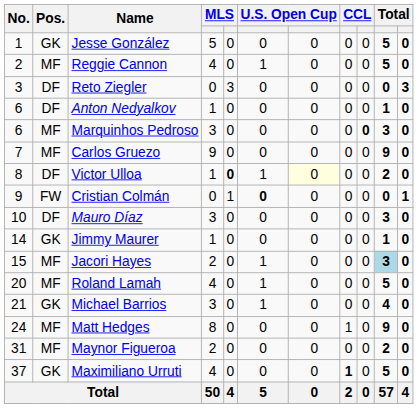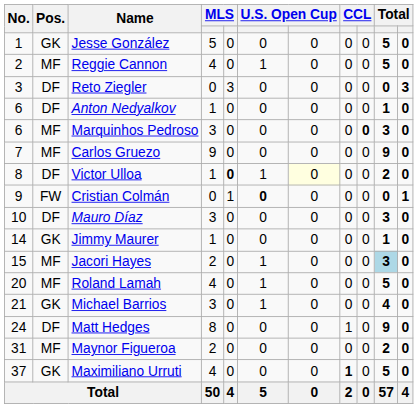 <table class="wikitable sortable" style="text-align: center;">
 <tr>
 <th rowspan="2">No.</th>
 <th rowspan="2">Pos.</th>
 <th rowspan="2">Name</th>
 <th colspan="2"><a href='#'>MLS</a></th>
 <th colspan="2"><a href='#'>U.S. Open Cup</a></th>
 <th colspan="2"><a href='#'>CCL</a></th>
 <th colspan="2"><strong>Total</strong></th>
 </tr>
 <tr>
 <th></th>
 <th></th>
 <th></th>
 <th></th>
 <th></th>
 <th></th>
 <th></th>
 <th></th>
 </tr>
 <tr>
 <td>1</td>
 <td>GK</td>
 <td align=left> <a href='#'>Jesse González</a></td>
 <td>5</td>
 <td>0</td>
 <td>0</td>
 <td>0</td>
 <td>0</td>
 <td>0</td>
 <td><strong>5</strong></td>
 <td><strong>0</strong></td>
 </tr>
 <tr>
 <td>2</td>
 <td>MF</td>
 <td align=left> <a href='#'>Reggie Cannon</a></td>
 <td>4</td>
 <td>0</td>
 <td>1</td>
 <td>0</td>
 <td>0</td>
 <td>0</td>
 <td><strong>5</strong></td>
 <td><strong>0</strong></td>
 </tr>
 <tr>
 <td>3</td>
 <td>DF</td>
 <td align=left> <a href='#'>Reto Ziegler</a></td>
 <td>0</td>
 <td>3</td>
 <td>0</td>
 <td>0</td>
 <td>0</td>
 <td>0</td>
 <td><strong>0</strong></td>
 <td><strong>3</strong></td>
 </tr>
 <tr>
 <td>6</td>
 <td>DF</td>
 <td align=left> <em><a href='#'>Anton Nedyalkov</a></em></td>
 <td>1</td>
 <td>0</td>
 <td>0</td>
 <td>0</td>
 <td>0</td>
 <td>0</td>
 <td><strong>1</strong></td>
 <td><strong>0</strong></td>
 </tr>
 <tr>
 <td>6</td>
 <td>MF</td>
 <td align=left> <a href='#'>Marquinhos Pedroso</a></td>
 <td>3</td>
 <td>0</td>
 <td>0</td>
 <td>0</td>
 <td>0</td>
 <td><strong>0</strong></td>
 <td><strong>3</strong></td>
 <td><strong>0</strong></td>
 </tr>
 <tr>
 <td>7</td>
 <td>MF</td>
 <td align=left> <a href='#'>Carlos Gruezo</a></td>
 <td>9</td>
 <td>0</td>
 <td>0</td>
 <td>0</td>
 <td>0</td>
 <td>0</td>
 <td><strong>9</strong></td>
 <td><strong>0</strong></td>
 </tr>
 <tr>
 <td>8</td>
 <td>DF</td>
 <td align=left> <a href='#'>Victor Ulloa</a></td>
 <td>1</td>
 <td><strong>0</strong></td>
 <td>1</td>
 <td style="background: lightyellow;">0</td>
 <td>0</td>
 <td>0</td>
 <td><strong>2</strong></td>
 <td><strong>0</strong></td>
 </tr>
 <tr>
 <td>9</td>
 <td>FW</td>
 <td align=left> <a href='#'>Cristian Colmán</a></td>
 <td>0</td>
 <td>1</td>
 <td><strong>0</strong></td>
 <td>0</td>
 <td>0</td>
 <td>0</td>
 <td><strong>0</strong></td>
 <td><strong>1</strong></td>
 </tr>
 <tr>
 <td>10</td>
 <td>DF</td>
 <td align=left> <em><a href='#'>Mauro Díaz</a></em></td>
 <td>3</td>
 <td>0</td>
 <td>0</td>
 <td>0</td>
 <td>0</td>
 <td>0</td>
 <td><strong>3</strong></td>
 <td><strong>0</strong></td>
 </tr>
 <tr>
 <td>14</td>
 <td>GK</td>
 <td align=left> <a href='#'>Jimmy Maurer</a></td>
 <td>1</td>
 <td>0</td>
 <td>0</td>
 <td>0</td>
 <td>0</td>
 <td>0</td>
 <td><strong>1</strong></td>
 <td><strong>0</strong></td>
 </tr>
 <tr>
 <td>15</td>
 <td>MF</td>
 <td align=left> <a href='#'>Jacori Hayes</a></td>
 <td>2</td>
 <td>0</td>
 <td>1</td>
 <td>0</td>
 <td>0</td>
 <td>0</td>
 <td style="background: lightblue;"><strong>3</strong></td>
 <td><strong>0</strong></td>
 </tr>
 <tr>
 <td>20</td>
 <td>MF</td>
 <td align=left> <a href='#'>Roland Lamah</a></td>
 <td>4</td>
 <td>0</td>
 <td>1</td>
 <td>0</td>
 <td>0</td>
 <td>0</td>
 <td><strong>5</strong></td>
 <td><strong>0</strong></td>
 </tr>
 <tr>
 <td>21</td>
 <td>GK</td>
 <td align=left> <a href='#'>Michael Barrios</a></td>
 <td>3</td>
 <td>0</td>
 <td>1</td>
 <td>0</td>
 <td>0</td>
 <td>0</td>
 <td><strong>4</strong></td>
 <td><strong>0</strong></td>
 </tr>
 <tr>
 <td>24</td>
-<td>MF</td>
+<td>DF</td>
 <td align=left> <a href='#'>Matt Hedges</a></td>
 <td>8</td>
 <td>0</td>
 <td>0</td>
 <td>0</td>
 <td>1</td>
 <td>0</td>
 <td><strong>9</strong></td>
 <td><strong>0</strong></td>
 </tr>
 <tr>
 <td>31</td>
 <td>MF</td>
 <td align=left> <a href='#'>Maynor Figueroa</a></td>
 <td>2</td>
 <td>0</td>
 <td>0</td>
 <td>0</td>
 <td>0</td>
 <td>0</td>
 <td><strong>2</strong></td>
 <td><strong>0</strong></td>
 </tr>
 <tr>
 <td>37</td>
 <td>GK</td>
 <td align=left> <a href='#'>Maximiliano Urruti</a></td>
 <td>4</td>
 <td>0</td>
 <td>0</td>
 <td>0</td>
 <td><strong>1</strong></td>
 <td>0</td>
 <td><strong>5</strong></td>
 <td><strong>0</strong></td>
 </tr>
 <tr>
 <th colspan=3>Total</th>
 <th>50</th>
 <th>4</th>
 <th>5</th>
 <th>0</th>
 <th>2</th>
 <th>0</th>
 <th>57</th>
 <th>4</th>
 </tr>
 </table>
